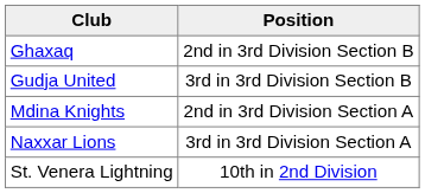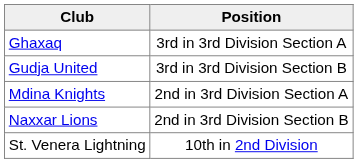 <table border="1" cellpadding="4" cellspacing="0" style="text-align:center; border-collapse:collapse;">
 <tr style="background:#efefef;">
 <th>Club<br></th>
 <th>Position</th>
 </tr>
 <tr>
 <td style="text-align:left;"><a href='#'>Ghaxaq</a></td>
-<td>2nd in 3rd Division Section B</td>
+<td>3rd in 3rd Division Section A</td>
 </tr>
 <tr>
 <td style="text-align:left;"><a href='#'>Gudja United</a></td>
 <td>3rd in 3rd Division Section B</td>
 </tr>
 <tr>
 <td style="text-align:left;"><a href='#'>Mdina Knights</a></td>
 <td>2nd in 3rd Division Section A</td>
 </tr>
 <tr>
 <td style="text-align:left;"><a href='#'>Naxxar Lions</a></td>
-<td>3rd in 3rd Division Section A</td>
+<td>2nd in 3rd Division Section B</td>
 </tr>
 <tr>
 <td style="text-align:left;">St. Venera Lightning</td>
 <td>10th in <a href='#'>2nd Division</a></td>
 </tr>
 </table>
